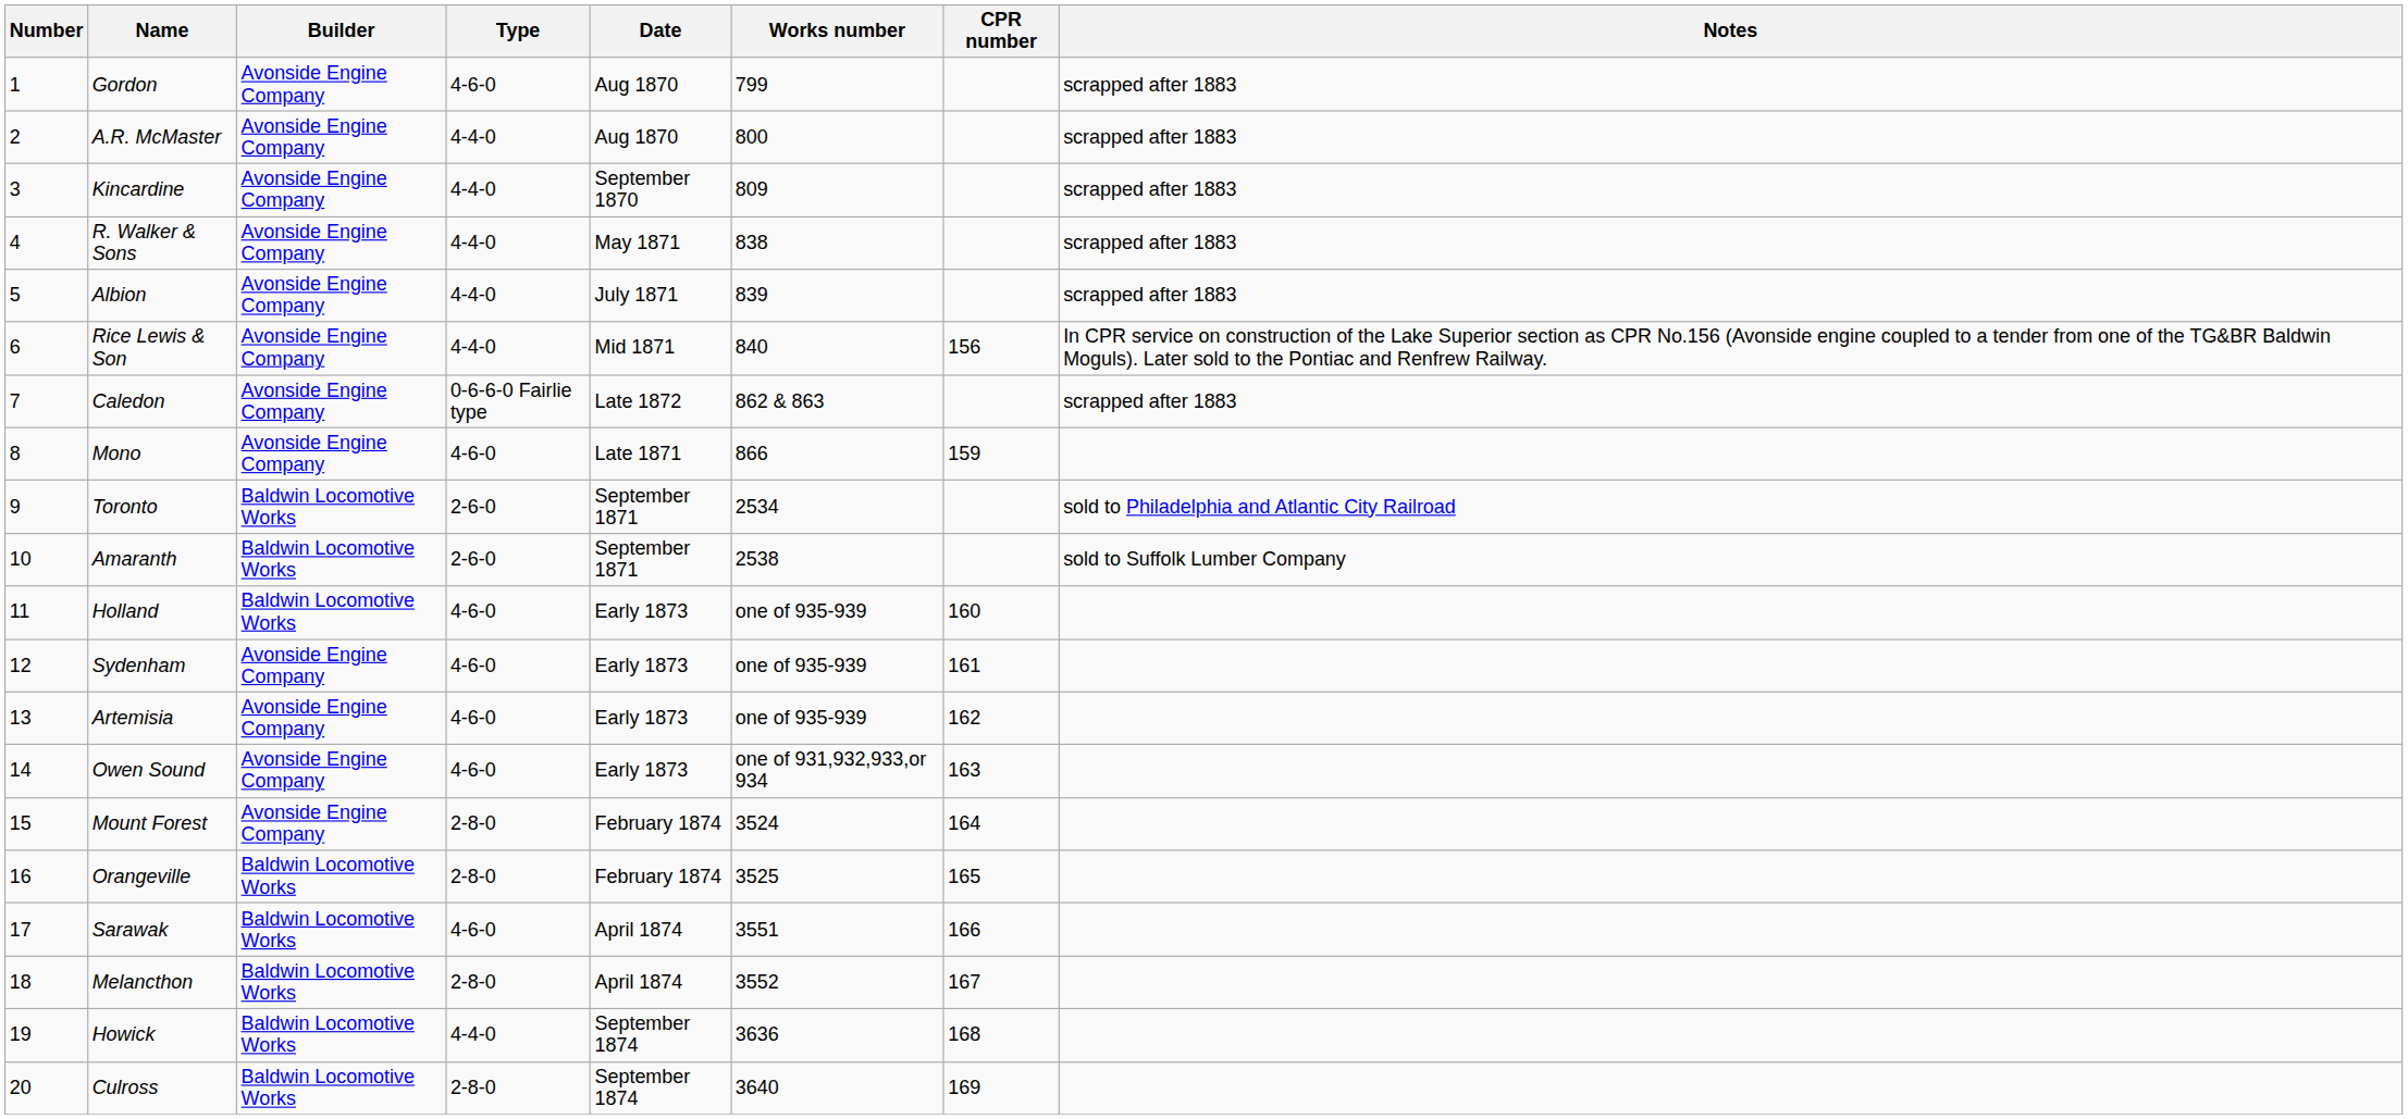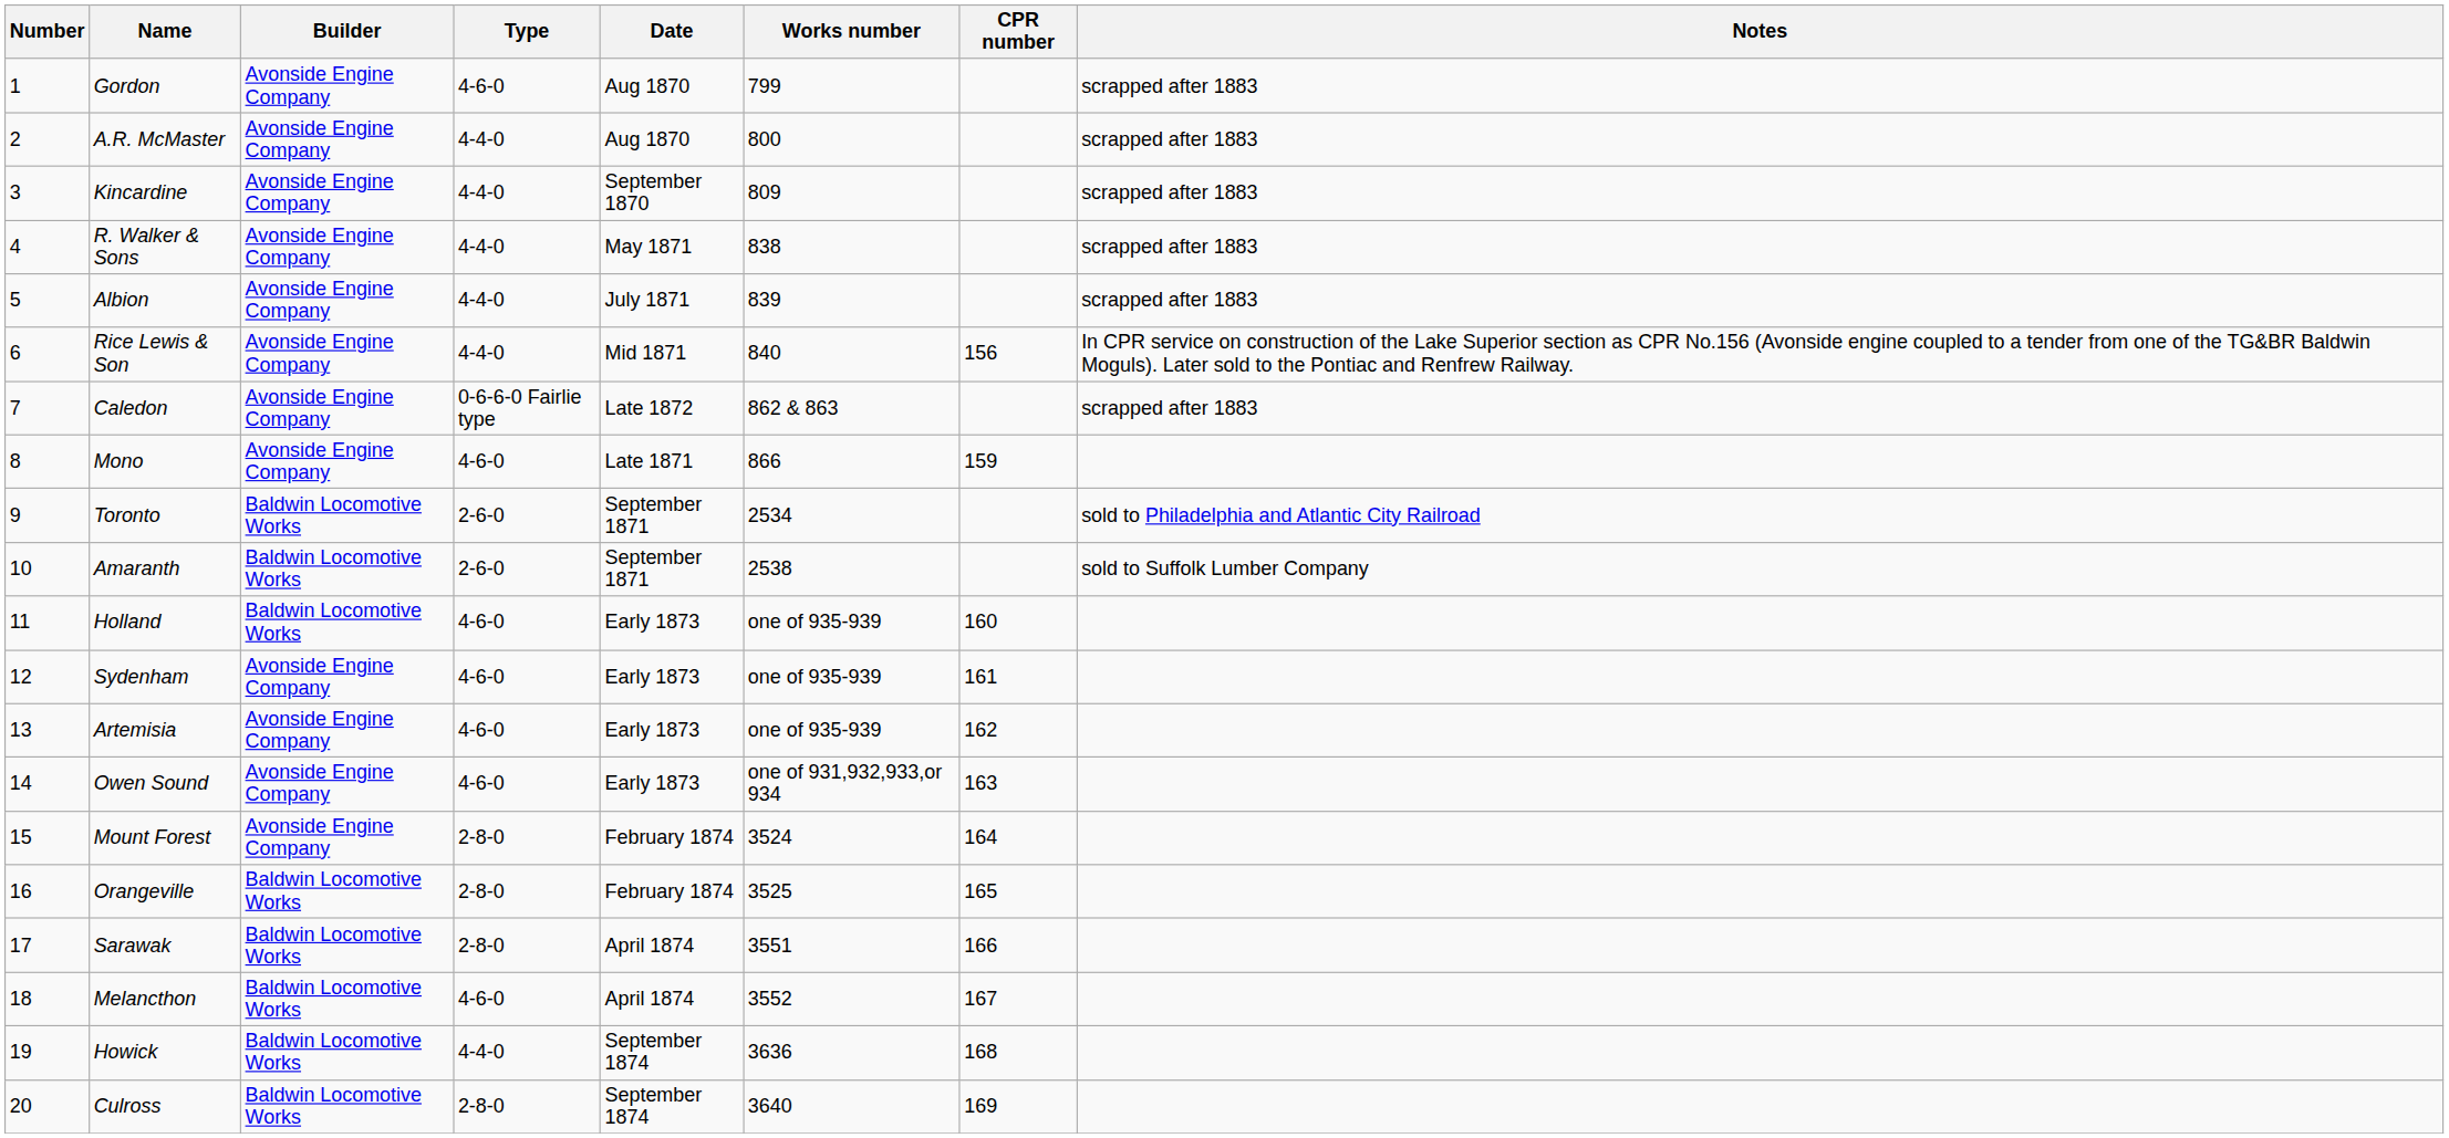 <table class="wikitable">
 <tr>
 <th>Number</th>
 <th>Name</th>
 <th>Builder</th>
 <th>Type</th>
 <th>Date</th>
 <th>Works number</th>
 <th>CPR number</th>
 <th>Notes</th>
 </tr>
 <tr>
 <td>1</td>
 <td><em>Gordon</em></td>
 <td><a href='#'>Avonside Engine Company</a></td>
 <td>4-6-0</td>
 <td>Aug 1870</td>
 <td>799</td>
 <td></td>
 <td>scrapped after 1883</td>
 </tr>
 <tr>
 <td>2</td>
 <td><em>A.R. McMaster</em></td>
 <td><a href='#'>Avonside Engine Company</a></td>
 <td>4-4-0</td>
 <td>Aug 1870</td>
 <td>800</td>
 <td></td>
 <td>scrapped after 1883</td>
 </tr>
 <tr>
 <td>3</td>
 <td><em>Kincardine</em></td>
 <td><a href='#'>Avonside Engine Company</a></td>
 <td>4-4-0</td>
 <td>September 1870</td>
 <td>809</td>
 <td></td>
 <td>scrapped after 1883</td>
 </tr>
 <tr>
 <td>4</td>
 <td><em>R. Walker & Sons</em></td>
 <td><a href='#'>Avonside Engine Company</a></td>
 <td>4-4-0</td>
 <td>May 1871</td>
 <td>838</td>
 <td></td>
 <td>scrapped after 1883</td>
 </tr>
 <tr>
 <td>5</td>
 <td><em>Albion</em></td>
 <td><a href='#'>Avonside Engine Company</a></td>
 <td>4-4-0</td>
 <td>July 1871</td>
 <td>839</td>
 <td></td>
 <td>scrapped after 1883</td>
 </tr>
 <tr>
 <td>6</td>
 <td><em>Rice Lewis & Son</em></td>
 <td><a href='#'>Avonside Engine Company</a></td>
 <td>4-4-0</td>
 <td>Mid 1871</td>
 <td>840</td>
 <td>156</td>
 <td>In CPR service on construction of the Lake Superior section as CPR No.156 (Avonside engine coupled to a tender from one of the TG&BR Baldwin Moguls). Later sold to the Pontiac and Renfrew Railway.</td>
 </tr>
 <tr>
 <td>7</td>
 <td><em>Caledon</em></td>
 <td><a href='#'>Avonside Engine Company</a></td>
 <td>0-6-6-0 Fairlie type</td>
 <td>Late 1872</td>
 <td>862 & 863</td>
 <td></td>
 <td>scrapped after 1883</td>
 </tr>
 <tr>
 <td>8</td>
 <td><em>Mono</em></td>
 <td><a href='#'>Avonside Engine Company</a></td>
 <td>4-6-0</td>
 <td>Late 1871</td>
 <td>866</td>
 <td>159</td>
 <td></td>
 </tr>
 <tr>
 <td>9</td>
 <td><em>Toronto</em></td>
 <td><a href='#'>Baldwin Locomotive Works</a></td>
 <td>2-6-0</td>
 <td>September 1871</td>
 <td>2534</td>
 <td></td>
 <td>sold to <a href='#'>Philadelphia and Atlantic City Railroad</a></td>
 </tr>
 <tr>
 <td>10</td>
 <td><em>Amaranth</em></td>
 <td><a href='#'>Baldwin Locomotive Works</a></td>
 <td>2-6-0</td>
 <td>September 1871</td>
 <td>2538</td>
 <td></td>
 <td>sold to Suffolk Lumber Company</td>
 </tr>
 <tr>
 <td>11</td>
 <td><em>Holland</em></td>
 <td><a href='#'>Baldwin Locomotive Works</a></td>
 <td>4-6-0</td>
 <td>Early 1873</td>
 <td>one of 935-939</td>
 <td>160</td>
 <td></td>
 </tr>
 <tr>
 <td>12</td>
 <td><em>Sydenham</em></td>
 <td><a href='#'>Avonside Engine Company</a></td>
 <td>4-6-0</td>
 <td>Early 1873</td>
 <td>one of 935-939</td>
 <td>161</td>
 <td></td>
 </tr>
 <tr>
 <td>13</td>
 <td><em>Artemisia</em></td>
 <td><a href='#'>Avonside Engine Company</a></td>
 <td>4-6-0</td>
 <td>Early 1873</td>
 <td>one of 935-939</td>
 <td>162</td>
 <td></td>
 </tr>
 <tr>
 <td>14</td>
 <td><em>Owen Sound</em></td>
 <td><a href='#'>Avonside Engine Company</a></td>
 <td>4-6-0</td>
 <td>Early 1873</td>
 <td>one of 931,932,933,or 934</td>
 <td>163</td>
 <td></td>
 </tr>
 <tr>
 <td>15</td>
 <td><em>Mount Forest</em></td>
 <td><a href='#'>Avonside Engine Company</a></td>
 <td>2-8-0</td>
 <td>February 1874</td>
 <td>3524</td>
 <td>164</td>
 <td></td>
 </tr>
 <tr>
 <td>16</td>
 <td><em>Orangeville</em></td>
 <td><a href='#'>Baldwin Locomotive Works</a></td>
 <td>2-8-0</td>
 <td>February 1874</td>
 <td>3525</td>
 <td>165</td>
 <td></td>
 </tr>
 <tr>
 <td>17</td>
 <td><em>Sarawak</em></td>
 <td><a href='#'>Baldwin Locomotive Works</a></td>
-<td>4-6-0</td>
+<td>2-8-0</td>
 <td>April 1874</td>
 <td>3551</td>
 <td>166</td>
 <td></td>
 </tr>
 <tr>
 <td>18</td>
 <td><em>Melancthon</em></td>
 <td><a href='#'>Baldwin Locomotive Works</a></td>
-<td>2-8-0</td>
+<td>4-6-0</td>
 <td>April 1874</td>
 <td>3552</td>
 <td>167</td>
 <td></td>
 </tr>
 <tr>
 <td>19</td>
 <td><em>Howick</em></td>
 <td><a href='#'>Baldwin Locomotive Works</a></td>
 <td>4-4-0</td>
 <td>September 1874</td>
 <td>3636</td>
 <td>168</td>
 <td></td>
 </tr>
 <tr>
 <td>20</td>
 <td><em>Culross</em></td>
 <td><a href='#'>Baldwin Locomotive Works</a></td>
 <td>2-8-0</td>
 <td>September 1874</td>
 <td>3640</td>
 <td>169</td>
 <td></td>
 </tr>
 </table>
